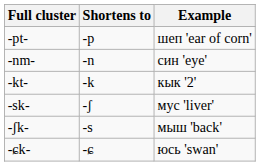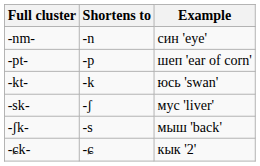 <table class="wikitable" border="1">
 <tr>
 <th>Full cluster</th>
 <th>Shortens to</th>
 <th>Example</th>
 </tr>
 <tr>
+<td>-nm-</td>
+<td>-n</td>
+<td>син  'eye'</td>
+</tr>
+<tr>
 <td>-pt-</td>
 <td>-p</td>
 <td>шеп  'ear of corn'</td>
 </tr>
 <tr>
-<td>-nm-</td>
-<td>-n</td>
-<td>син  'eye'</td>
-</tr>
-<tr>
 <td>-kt-</td>
 <td>-k</td>
-<td>кык  '2'</td>
+<td>юсь  'swan'</td>
 </tr>
 <tr>
 <td>-sk-</td>
 <td>-ʃ</td>
 <td>мус  'liver'</td>
 </tr>
 <tr>
 <td>-ʃk-</td>
 <td>-s</td>
 <td>мыш  'back'</td>
 </tr>
 <tr>
 <td>-ɕk-</td>
 <td>-ɕ</td>
-<td>юсь  'swan'</td>
+<td>кык  '2'</td>
 </tr>
 </table>
